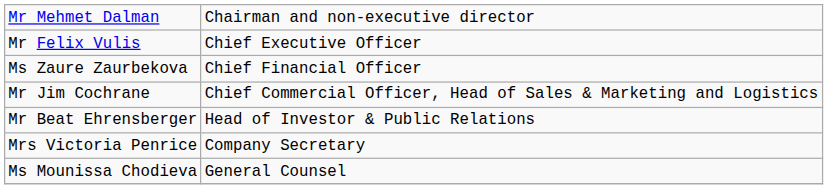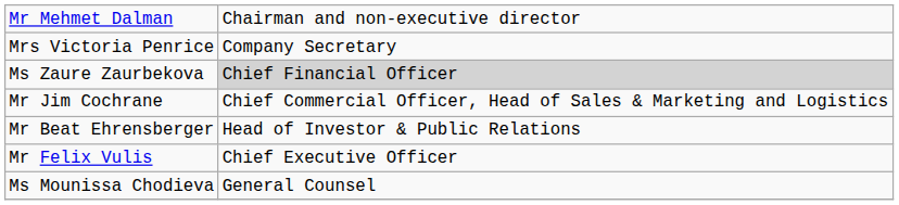 <table class="wikitable">
 <tr>
 <td><a href='#'>Mr Mehmet Dalman</a></td>
 <td>Chairman and non-executive director</td>
 </tr>
 <tr>
-<td>Mr <a href='#'>Felix Vulis</a></td>
-<td>Chief Executive Officer</td>
+<td>Mrs Victoria Penrice</td>
+<td>Company Secretary</td>
 </tr>
 <tr>
 <td>Ms Zaure Zaurbekova</td>
-<td>Chief Financial Officer</td>
+<td style="background: lightgrey;">Chief Financial Officer</td>
 </tr>
 <tr>
 <td>Mr Jim Cochrane</td>
 <td>Chief Commercial Officer, Head of Sales & Marketing and Logistics</td>
 </tr>
 <tr>
 <td>Mr Beat Ehrensberger</td>
 <td>Head of Investor & Public Relations</td>
 </tr>
 <tr>
-<td>Mrs Victoria Penrice</td>
-<td>Company Secretary</td>
+<td>Mr <a href='#'>Felix Vulis</a></td>
+<td>Chief Executive Officer</td>
 </tr>
 <tr>
 <td>Ms Mounissa Chodieva</td>
 <td>General Counsel</td>
 </tr>
 <tr>
 </tr>
 </table>
